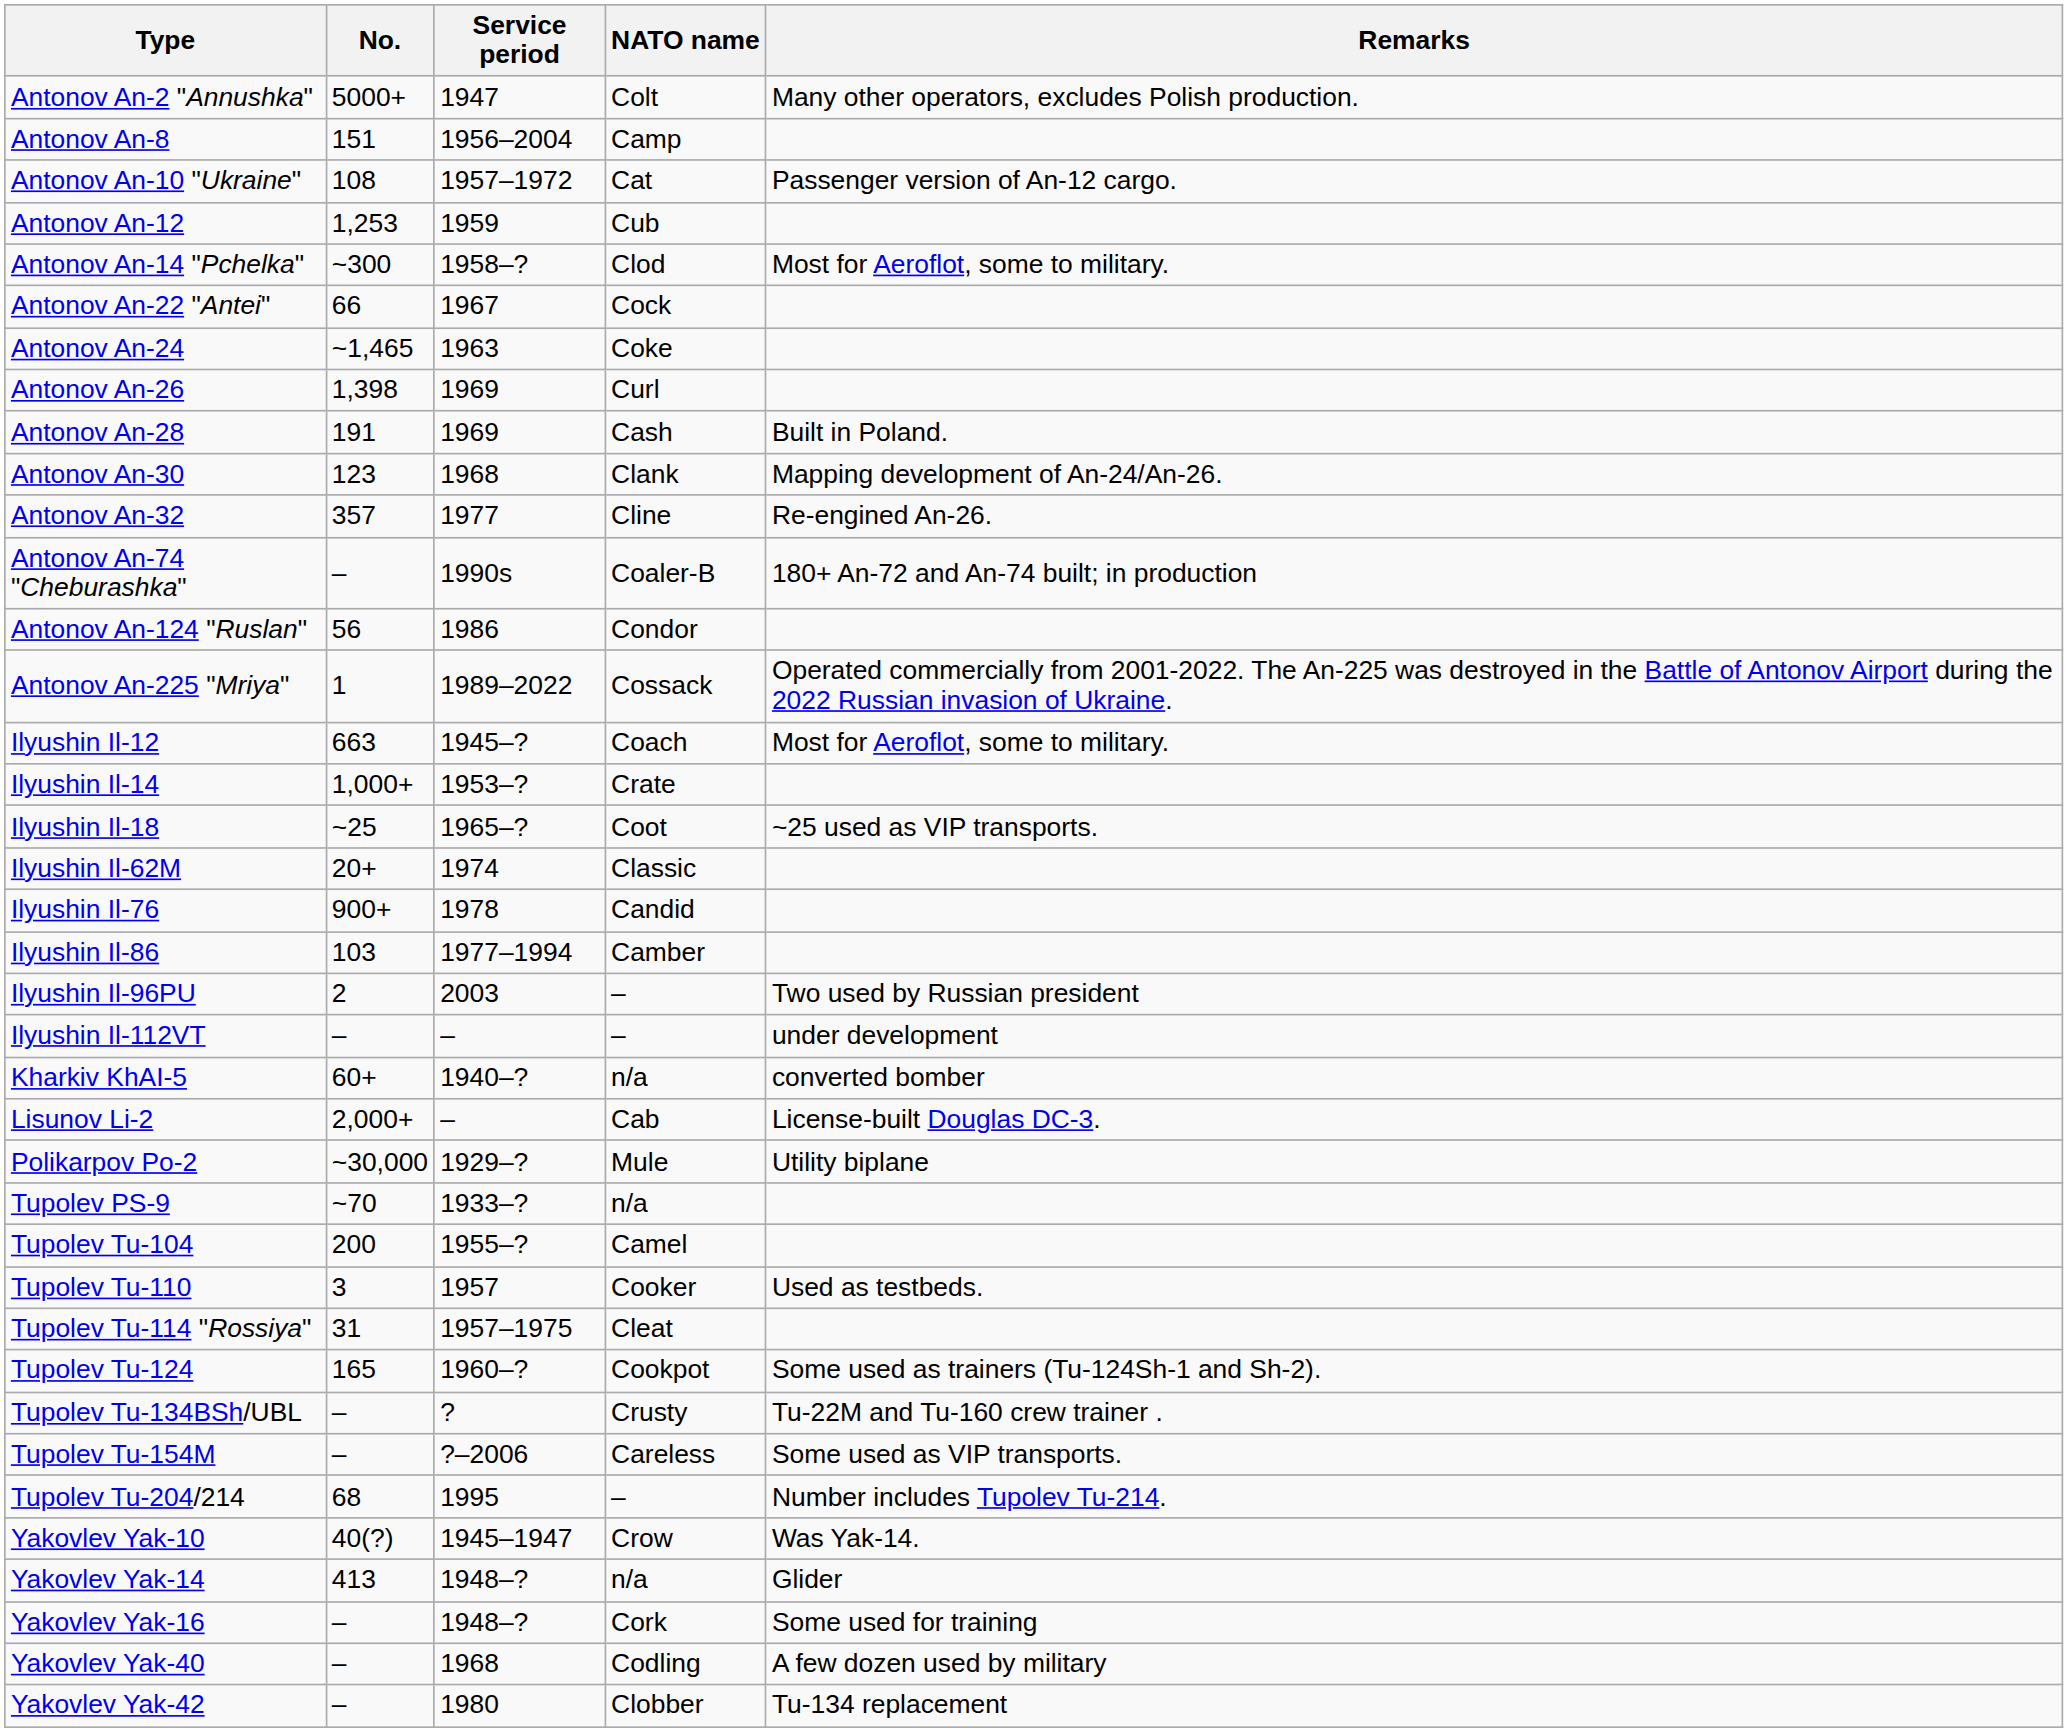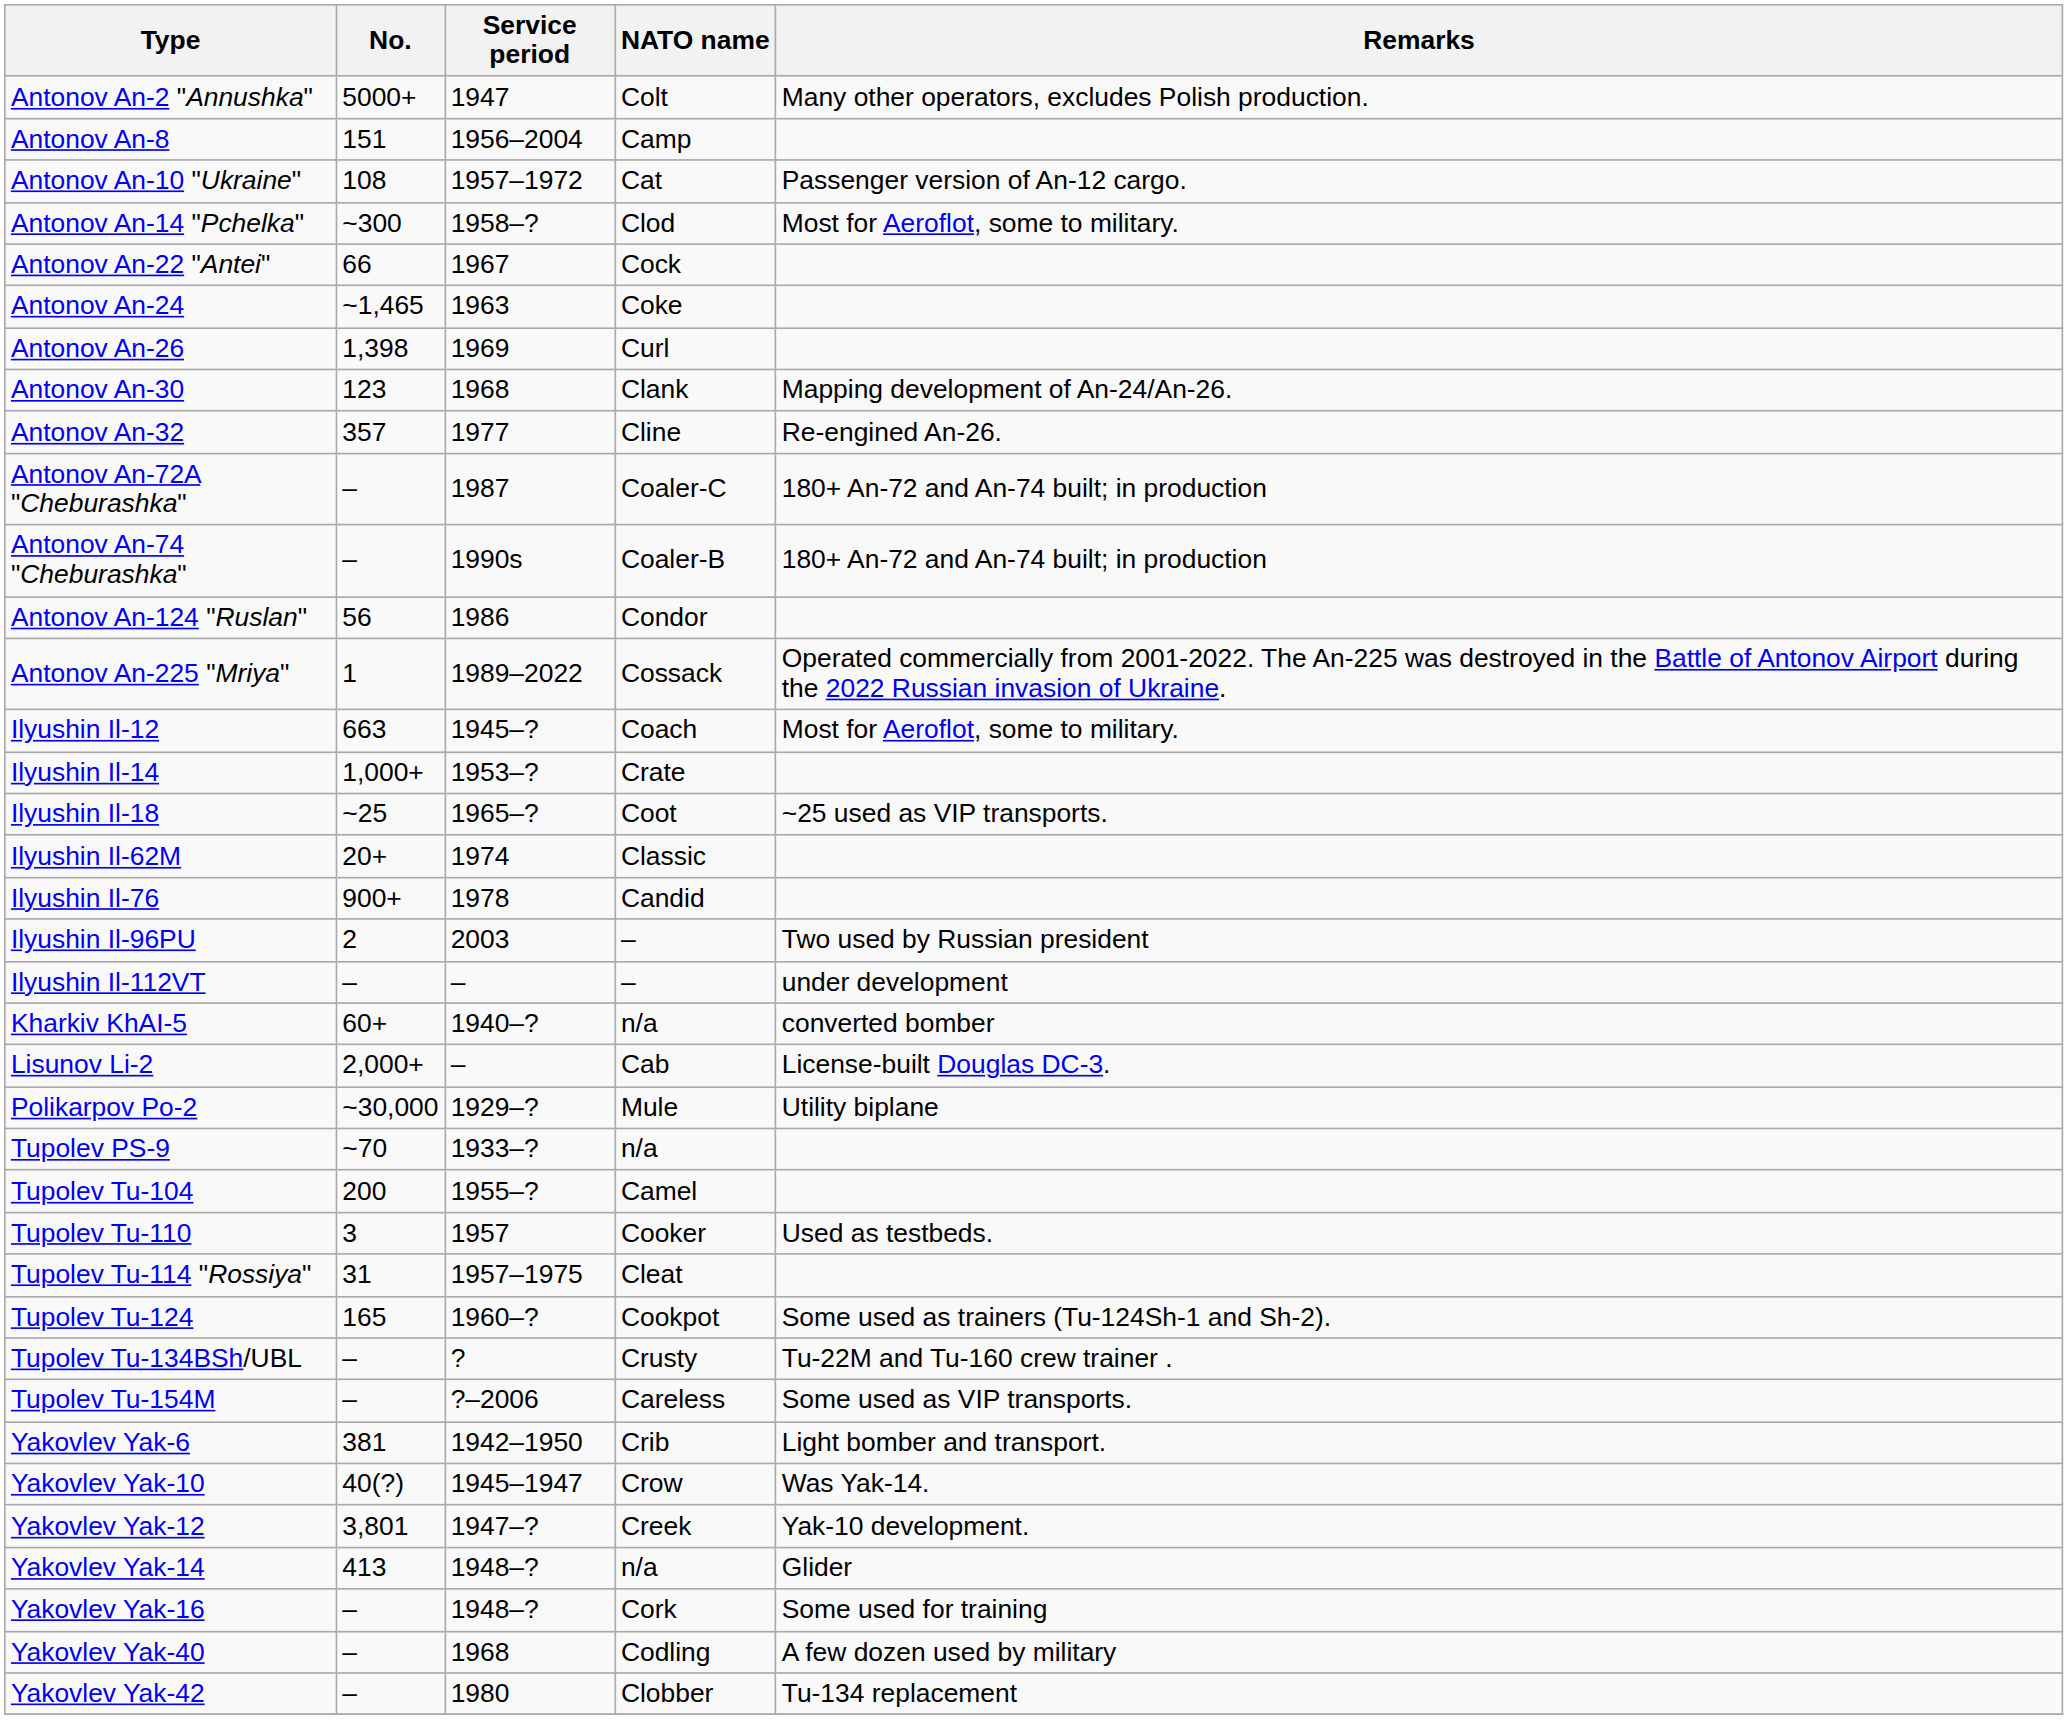 <table class="wikitable sortable">
 <tr>
 <th>Type</th>
 <th>No.</th>
 <th>Service period</th>
 <th>NATO name</th>
 <th>Remarks</th>
 </tr>
 <tr>
 <td><a href='#'>Antonov An-2</a> "<em>Annushka</em>"</td>
 <td>5000+</td>
 <td>1947</td>
 <td>Colt</td>
 <td>Many other operators, excludes Polish production.</td>
 </tr>
 <tr>
 <td><a href='#'>Antonov An-8</a></td>
 <td>151</td>
 <td>1956–2004</td>
 <td>Camp</td>
 <td></td>
 </tr>
 <tr>
 <td><a href='#'>Antonov An-10</a> "<em>Ukraine</em>"</td>
 <td>108</td>
 <td>1957–1972</td>
 <td>Cat</td>
 <td>Passenger version of An-12 cargo.</td>
 </tr>
 <tr>
-<td><a href='#'>Antonov An-12</a></td>
-<td>1,253</td>
-<td>1959</td>
-<td>Cub</td>
-<td></td>
-</tr>
-<tr>
 <td><a href='#'>Antonov An-14</a> "<em>Pchelka</em>"</td>
 <td>~300</td>
 <td>1958–?</td>
 <td>Clod</td>
 <td>Most for <a href='#'>Aeroflot</a>, some to military.</td>
 </tr>
 <tr>
 <td><a href='#'>Antonov An-22</a> "<em>Antei</em>"</td>
 <td>66</td>
 <td>1967</td>
 <td>Cock</td>
 <td></td>
 </tr>
 <tr>
 <td><a href='#'>Antonov An-24</a></td>
 <td>~1,465</td>
 <td>1963</td>
 <td>Coke</td>
 <td></td>
 </tr>
 <tr>
 <td><a href='#'>Antonov An-26</a></td>
 <td>1,398</td>
 <td>1969</td>
 <td>Curl</td>
 <td></td>
 </tr>
 <tr>
-<td><a href='#'>Antonov An-28</a></td>
-<td>191</td>
-<td>1969</td>
-<td>Cash</td>
-<td>Built in Poland.</td>
-</tr>
-<tr>
 <td><a href='#'>Antonov An-30</a></td>
 <td>123</td>
 <td>1968</td>
 <td>Clank</td>
 <td>Mapping development of An-24/An-26.</td>
 </tr>
 <tr>
 <td><a href='#'>Antonov An-32</a></td>
 <td>357</td>
 <td>1977</td>
 <td>Cline</td>
 <td>Re-engined An-26.</td>
+</tr>
+<tr>
+<td><a href='#'>Antonov An-72A</a> "<em>Cheburashka</em>"</td>
+<td>–</td>
+<td>1987</td>
+<td>Coaler-C</td>
+<td>180+ An-72 and An-74 built; in production</td>
 </tr>
 <tr>
 <td><a href='#'>Antonov An-74</a> "<em>Cheburashka</em>"</td>
 <td>–</td>
 <td>1990s</td>
 <td>Coaler-B</td>
 <td>180+ An-72 and An-74 built; in production</td>
 </tr>
 <tr>
 <td><a href='#'>Antonov An-124</a> "<em>Ruslan</em>"</td>
 <td>56</td>
 <td>1986</td>
 <td>Condor</td>
 <td></td>
 </tr>
 <tr>
 <td><a href='#'>Antonov An-225</a> "<em>Mriya</em>"</td>
 <td>1</td>
 <td>1989–2022</td>
 <td>Cossack</td>
 <td>Operated commercially from 2001-2022. The An-225 was destroyed in the <a href='#'>Battle of Antonov Airport</a> during the <a href='#'>2022 Russian invasion of Ukraine</a>.</td>
 </tr>
 <tr>
 <td><a href='#'>Ilyushin Il-12</a></td>
 <td>663</td>
 <td>1945–?</td>
 <td>Coach</td>
 <td>Most for <a href='#'>Aeroflot</a>, some to military.</td>
 </tr>
 <tr>
 <td><a href='#'>Ilyushin Il-14</a></td>
 <td>1,000+</td>
 <td>1953–?</td>
 <td>Crate</td>
 <td></td>
 </tr>
 <tr>
 <td><a href='#'>Ilyushin Il-18</a></td>
 <td>~25</td>
 <td>1965–?</td>
 <td>Coot</td>
 <td>~25 used as VIP transports.</td>
 </tr>
 <tr>
 <td><a href='#'>Ilyushin Il-62M</a></td>
 <td>20+</td>
 <td>1974</td>
 <td>Classic</td>
 <td></td>
 </tr>
 <tr>
 <td><a href='#'>Ilyushin Il-76</a></td>
 <td>900+</td>
 <td>1978</td>
 <td>Candid</td>
-<td></td>
-</tr>
-<tr>
-<td><a href='#'>Ilyushin Il-86</a></td>
-<td>103</td>
-<td>1977–1994</td>
-<td>Camber</td>
 <td></td>
 </tr>
 <tr>
 <td><a href='#'>Ilyushin Il-96PU</a></td>
 <td>2</td>
 <td>2003</td>
 <td>–</td>
 <td>Two used by Russian president</td>
 </tr>
 <tr>
 <td><a href='#'>Ilyushin Il-112VT</a></td>
 <td>–</td>
 <td>–</td>
 <td>–</td>
 <td>under development</td>
 </tr>
 <tr>
 <td><a href='#'>Kharkiv KhAI-5</a></td>
 <td>60+</td>
 <td>1940–?</td>
 <td>n/a</td>
 <td>converted bomber</td>
 </tr>
 <tr>
 <td><a href='#'>Lisunov Li-2</a></td>
 <td>2,000+</td>
 <td>–</td>
 <td>Cab</td>
 <td>License-built <a href='#'>Douglas DC-3</a>.</td>
 </tr>
 <tr>
 <td><a href='#'>Polikarpov Po-2</a></td>
 <td>~30,000</td>
 <td>1929–?</td>
 <td>Mule</td>
 <td>Utility biplane</td>
 </tr>
 <tr>
 <td><a href='#'>Tupolev PS-9</a></td>
 <td>~70</td>
 <td>1933–?</td>
 <td>n/a</td>
 <td></td>
 </tr>
 <tr>
 <td><a href='#'>Tupolev Tu-104</a></td>
 <td>200</td>
 <td>1955–?</td>
 <td>Camel</td>
 <td></td>
 </tr>
 <tr>
 <td><a href='#'>Tupolev Tu-110</a></td>
 <td>3</td>
 <td>1957</td>
 <td>Cooker</td>
 <td>Used as testbeds.</td>
 </tr>
 <tr>
 <td><a href='#'>Tupolev Tu-114</a> "<em>Rossiya</em>"</td>
 <td>31</td>
 <td>1957–1975</td>
 <td>Cleat</td>
 <td></td>
 </tr>
 <tr>
 <td><a href='#'>Tupolev Tu-124</a></td>
 <td>165</td>
 <td>1960–?</td>
 <td>Cookpot</td>
 <td>Some used as trainers (Tu-124Sh-1 and Sh-2).</td>
 </tr>
 <tr>
 <td><a href='#'>Tupolev Tu-134BSh</a>/UBL</td>
 <td>–</td>
 <td>?</td>
 <td>Crusty</td>
 <td>Tu-22M and Tu-160 crew trainer .</td>
 </tr>
 <tr>
 <td><a href='#'>Tupolev Tu-154M</a></td>
 <td>–</td>
 <td>?–2006</td>
 <td>Careless</td>
 <td>Some used as VIP transports.</td>
 </tr>
 <tr>
-<td><a href='#'>Tupolev Tu-204</a>/214</td>
-<td>68</td>
-<td>1995</td>
-<td>–</td>
-<td>Number includes <a href='#'>Tupolev Tu-214</a>.</td>
+<td><a href='#'>Yakovlev Yak-6</a></td>
+<td>381</td>
+<td>1942–1950</td>
+<td>Crib</td>
+<td>Light bomber and transport.</td>
 </tr>
 <tr>
 <td><a href='#'>Yakovlev Yak-10</a></td>
 <td>40(?)</td>
 <td>1945–1947</td>
 <td>Crow</td>
 <td>Was Yak-14.</td>
+</tr>
+<tr>
+<td><a href='#'>Yakovlev Yak-12</a></td>
+<td>3,801</td>
+<td>1947–?</td>
+<td>Creek</td>
+<td>Yak-10 development.</td>
 </tr>
 <tr>
 <td><a href='#'>Yakovlev Yak-14</a></td>
 <td>413</td>
 <td>1948–?</td>
 <td>n/a</td>
 <td>Glider</td>
 </tr>
 <tr>
 <td><a href='#'>Yakovlev Yak-16</a></td>
 <td>–</td>
 <td>1948–?</td>
 <td>Cork</td>
 <td>Some used for training</td>
 </tr>
 <tr>
 <td><a href='#'>Yakovlev Yak-40</a></td>
 <td>–</td>
 <td>1968</td>
 <td>Codling</td>
 <td>A few dozen used by military</td>
 </tr>
 <tr>
 <td><a href='#'>Yakovlev Yak-42</a></td>
 <td>–</td>
 <td>1980</td>
 <td>Clobber</td>
 <td>Tu-134 replacement</td>
 </tr>
 <tr>
 </tr>
 </table>
